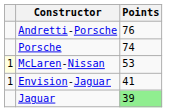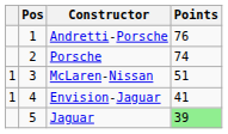 <table class="wikitable" style="font-size: 85%;">
 <tr>
 <th></th>
+<th>Pos</th>
 <th>Constructor</th>
 <th>Points</th>
 </tr>
 <tr>
 <td align="left"></td>
+<td align="center">1</td>
 <td> <a href='#'>Andretti</a>-<a href='#'>Porsche</a></td>
 <td align="left">76</td>
 </tr>
 <tr>
 <td align="left"></td>
+<td align="center">2</td>
 <td> <a href='#'>Porsche</a></td>
 <td align="left">74</td>
 </tr>
 <tr>
-<td align="left" style="background: lightyellow;"> 1</td>
+<td align="left"> 1</td>
+<td align="center">3</td>
 <td> <a href='#'>McLaren</a>-<a href='#'>Nissan</a></td>
-<td align="left">53</td>
+<td align="left">51</td>
 </tr>
 <tr>
 <td align="left"> 1</td>
+<td align="center">4</td>
 <td> <a href='#'>Envision</a>-<a href='#'>Jaguar</a></td>
 <td align="left">41</td>
 </tr>
 <tr>
 <td align="left"></td>
+<td align="center">5</td>
 <td> <a href='#'>Jaguar</a></td>
 <td align="left" style="background: lightgreen;">39</td>
 </tr>
 </table>
